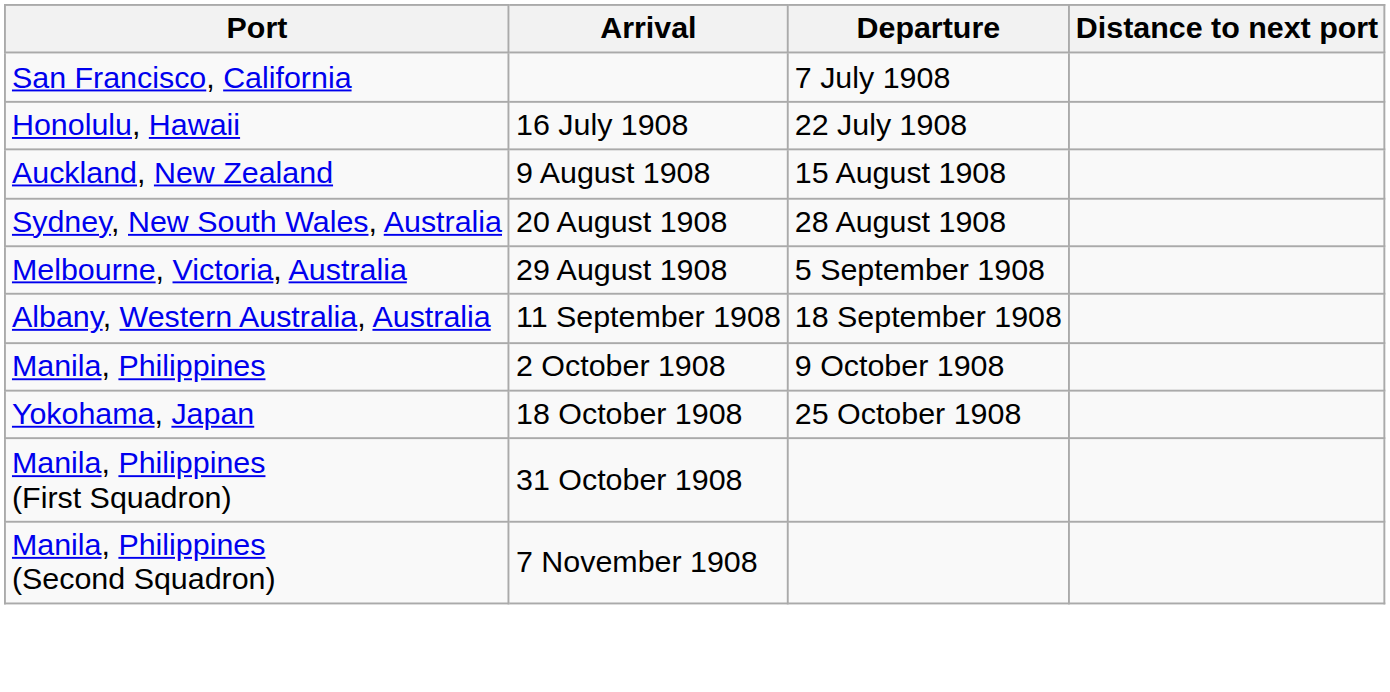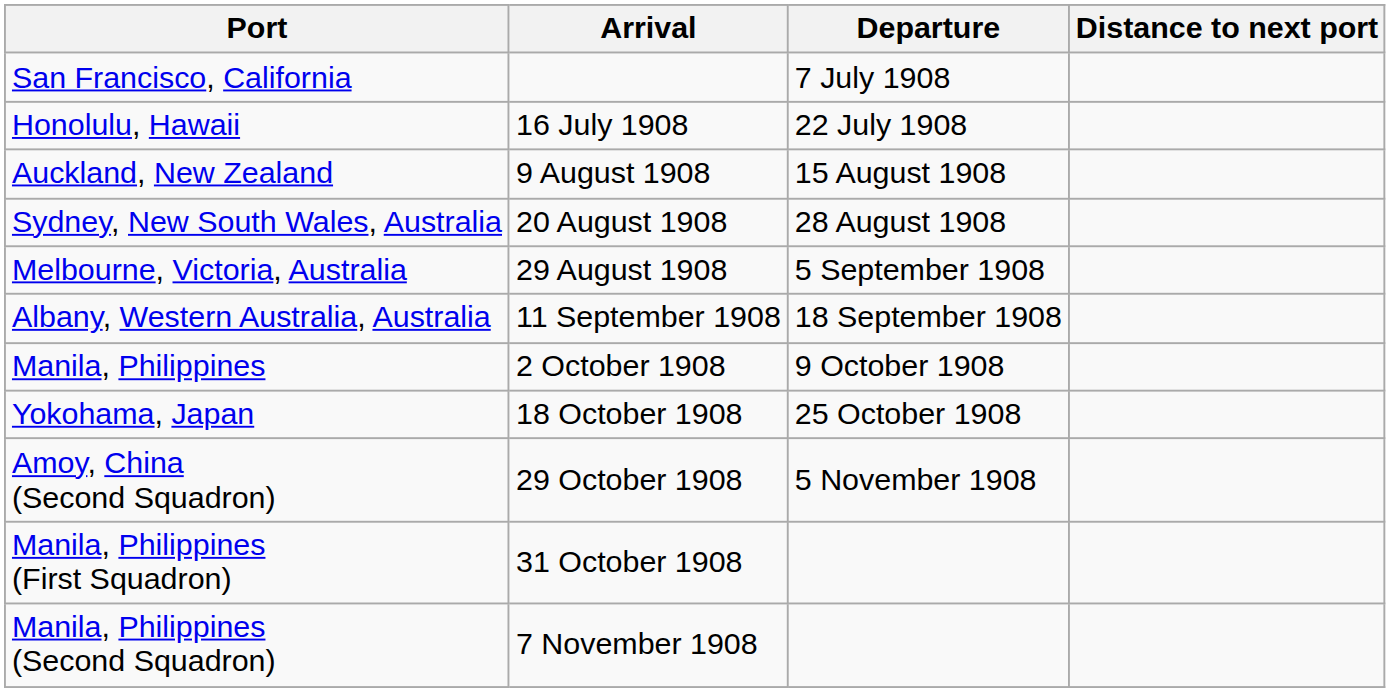 <table class="wikitable">
 <tr>
 <th>Port</th>
 <th>Arrival</th>
 <th>Departure</th>
 <th>Distance to next port</th>
 </tr>
 <tr>
 <td><a href='#'>San Francisco</a>, <a href='#'>California</a></td>
 <td> </td>
 <td>7 July 1908</td>
 <td></td>
 </tr>
 <tr>
 <td><a href='#'>Honolulu</a>, <a href='#'>Hawaii</a></td>
 <td>16 July 1908</td>
 <td>22 July 1908</td>
 <td></td>
 </tr>
 <tr>
 <td><a href='#'>Auckland</a>, <a href='#'>New Zealand</a></td>
 <td>9 August 1908</td>
 <td>15 August 1908</td>
 <td></td>
 </tr>
 <tr>
 <td><a href='#'>Sydney</a>, <a href='#'>New South Wales</a>, <a href='#'>Australia</a></td>
 <td>20 August 1908</td>
 <td>28 August 1908</td>
 <td>  </td>
 </tr>
 <tr>
 <td><a href='#'>Melbourne</a>, <a href='#'>Victoria</a>, <a href='#'>Australia</a></td>
 <td>29 August 1908</td>
 <td>5 September 1908</td>
 <td></td>
 </tr>
 <tr>
 <td><a href='#'>Albany</a>, <a href='#'>Western Australia</a>, <a href='#'>Australia</a></td>
 <td>11 September 1908</td>
 <td>18 September 1908</td>
 <td></td>
 </tr>
 <tr>
 <td><a href='#'>Manila</a>, <a href='#'>Philippines</a></td>
 <td>2 October 1908</td>
 <td>9 October 1908</td>
 <td></td>
 </tr>
 <tr>
 <td><a href='#'>Yokohama</a>, <a href='#'>Japan</a></td>
 <td>18 October 1908</td>
 <td>25 October 1908</td>
 <td></td>
 </tr>
 <tr>
+<td><a href='#'>Amoy</a>, <a href='#'>China</a><br>(Second Squadron)</td>
+<td>29 October 1908</td>
+<td>5 November 1908</td>
+<td> </td>
+</tr>
+<tr>
 <td><a href='#'>Manila</a>, <a href='#'>Philippines</a><br>(First Squadron)</td>
 <td>31 October 1908</td>
 <td> </td>
 <td> </td>
 </tr>
 <tr>
 <td><a href='#'>Manila</a>, <a href='#'>Philippines</a><br>(Second Squadron)</td>
 <td>7 November 1908</td>
 <td> </td>
 <td> </td>
 </tr>
 </table>
